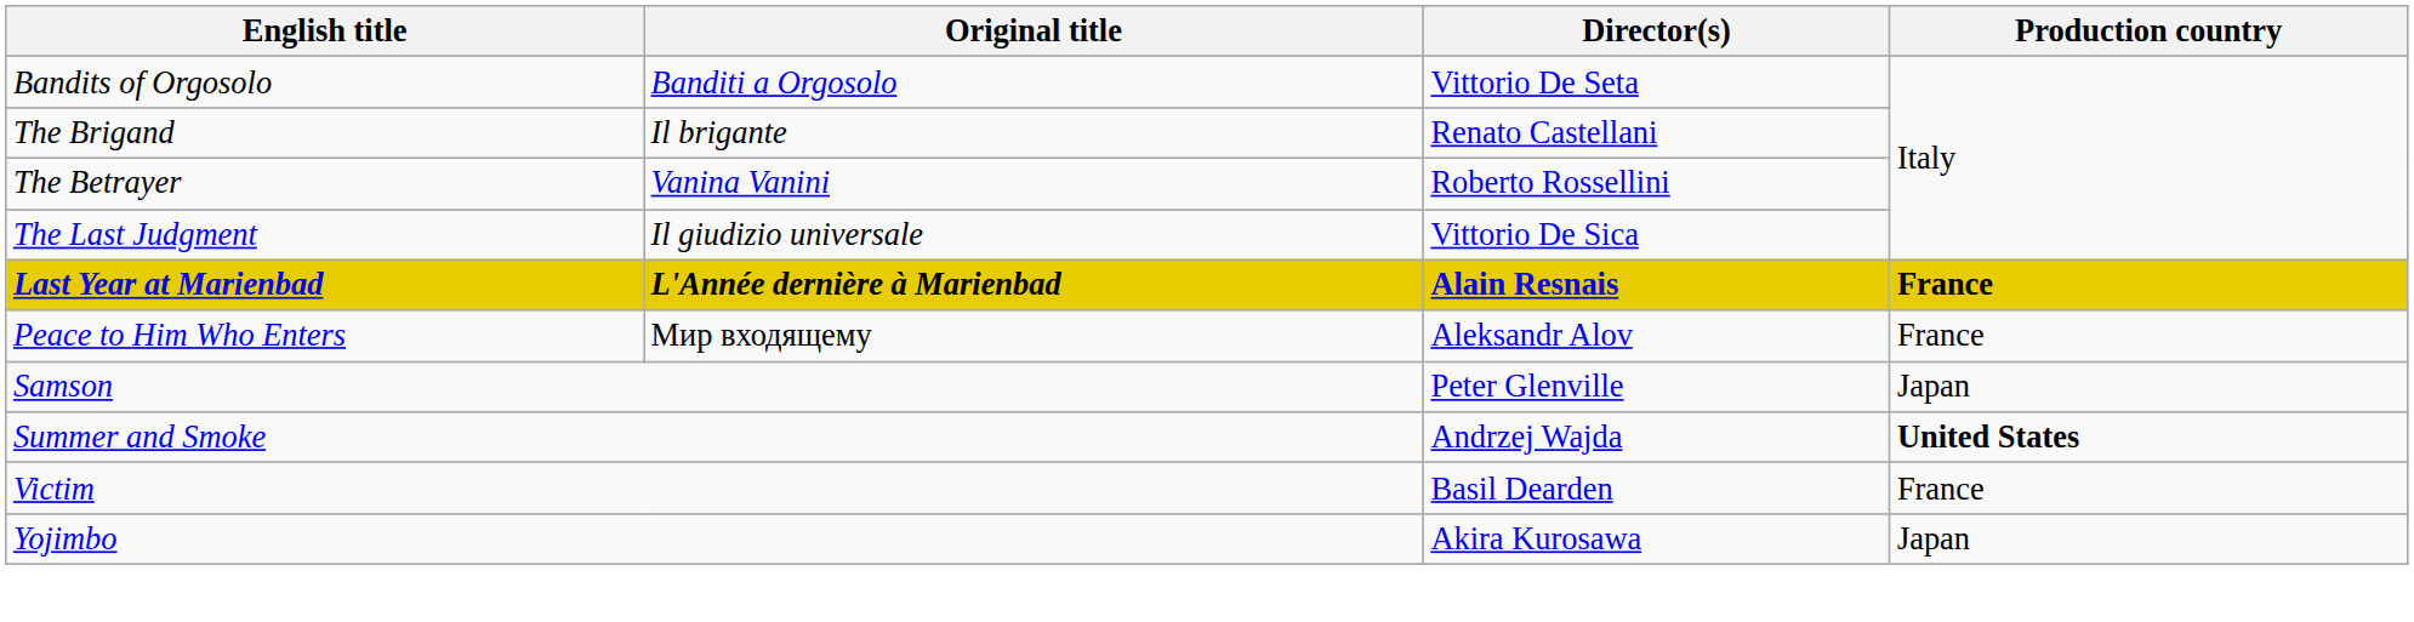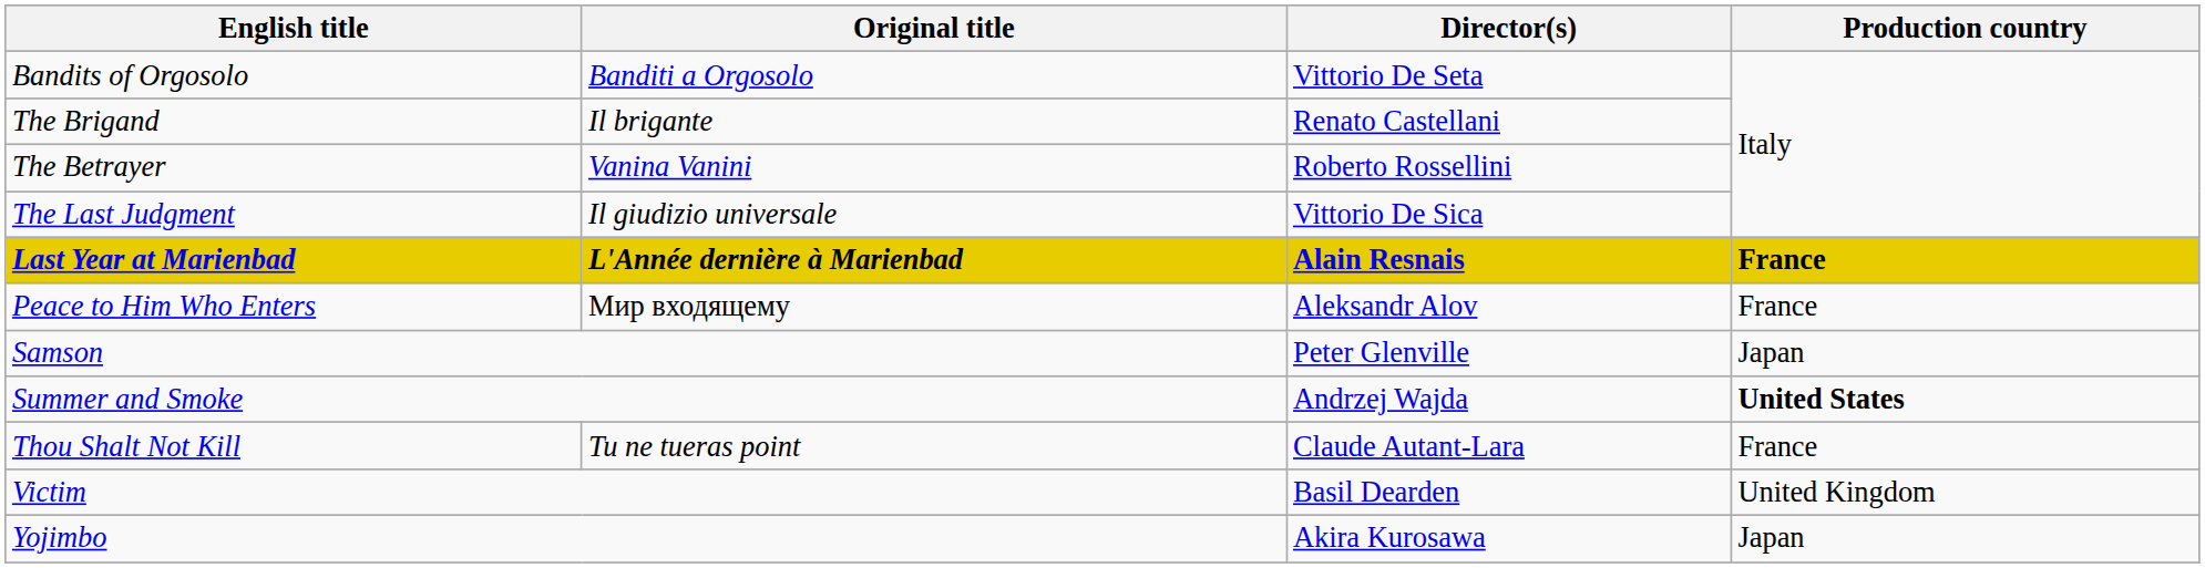 <table class="wikitable" width="95%">
 <tr>
 <th>English title</th>
 <th>Original title</th>
 <th>Director(s)</th>
 <th>Production country</th>
 </tr>
 <tr>
 <td><em>Bandits of Orgosolo</em></td>
 <td><em><a href='#'>Banditi a Orgosolo</a></em></td>
 <td><a href='#'>Vittorio De Seta</a></td>
 <td rowspan="4">Italy</td>
 </tr>
 <tr>
 <td><em>The Brigand</em></td>
 <td><em>Il brigante</em></td>
 <td><a href='#'>Renato Castellani</a></td>
 </tr>
 <tr>
 <td><em>The Betrayer</em></td>
 <td><em><a href='#'>Vanina Vanini</a></em></td>
 <td><a href='#'>Roberto Rossellini</a></td>
 </tr>
 <tr>
 <td><em><a href='#'>The Last Judgment</a></em></td>
 <td><em>Il giudizio universale</em></td>
 <td><a href='#'>Vittorio De Sica</a></td>
 </tr>
 <tr style="background:#E7CD00;">
 <td><strong><em><a href='#'>Last Year at Marienbad</a></em></strong></td>
 <td><strong><em>L'Année dernière à Marienbad</em></strong></td>
 <td><strong><a href='#'>Alain Resnais</a></strong></td>
 <td><strong>France</strong></td>
 </tr>
 <tr>
 <td><em><a href='#'>Peace to Him Who Enters</a></em></td>
 <td>Мир входящему</td>
 <td><a href='#'>Aleksandr Alov</a></td>
 <td>France</td>
 </tr>
 <tr>
 <td colspan="2"><em><a href='#'>Samson</a></em></td>
 <td><a href='#'>Peter Glenville</a></td>
 <td>Japan</td>
 </tr>
 <tr>
 <td colspan="2"><em><a href='#'>Summer and Smoke</a></em></td>
 <td><a href='#'>Andrzej Wajda</a></td>
 <td><strong>United States</strong></td>
 </tr>
 <tr>
+<td><em><a href='#'>Thou Shalt Not Kill</a></em></td>
+<td><em>Tu ne tueras point</em></td>
+<td><a href='#'>Claude Autant-Lara</a></td>
+<td>France</td>
+</tr>
+<tr>
 <td colspan="2"><em><a href='#'>Victim</a></em></td>
 <td><a href='#'>Basil Dearden</a></td>
-<td>France</td>
+<td>United Kingdom</td>
 </tr>
 <tr>
 <td colspan="2"><em><a href='#'>Yojimbo</a></em></td>
 <td><a href='#'>Akira Kurosawa</a></td>
 <td>Japan</td>
 </tr>
 </table>
